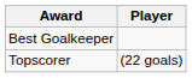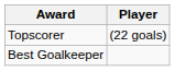 <table class="wikitable">
 <tr>
 <th>Award</th>
 <th>Player</th>
 </tr>
 <tr>
+<td>Topscorer</td>
+<td> (22 goals)</td>
+</tr>
+<tr>
 <td>Best Goalkeeper</td>
 <td></td>
 </tr>
-<tr>
-<td>Topscorer</td>
-<td> (22 goals)</td>
-</tr>
 </table>
